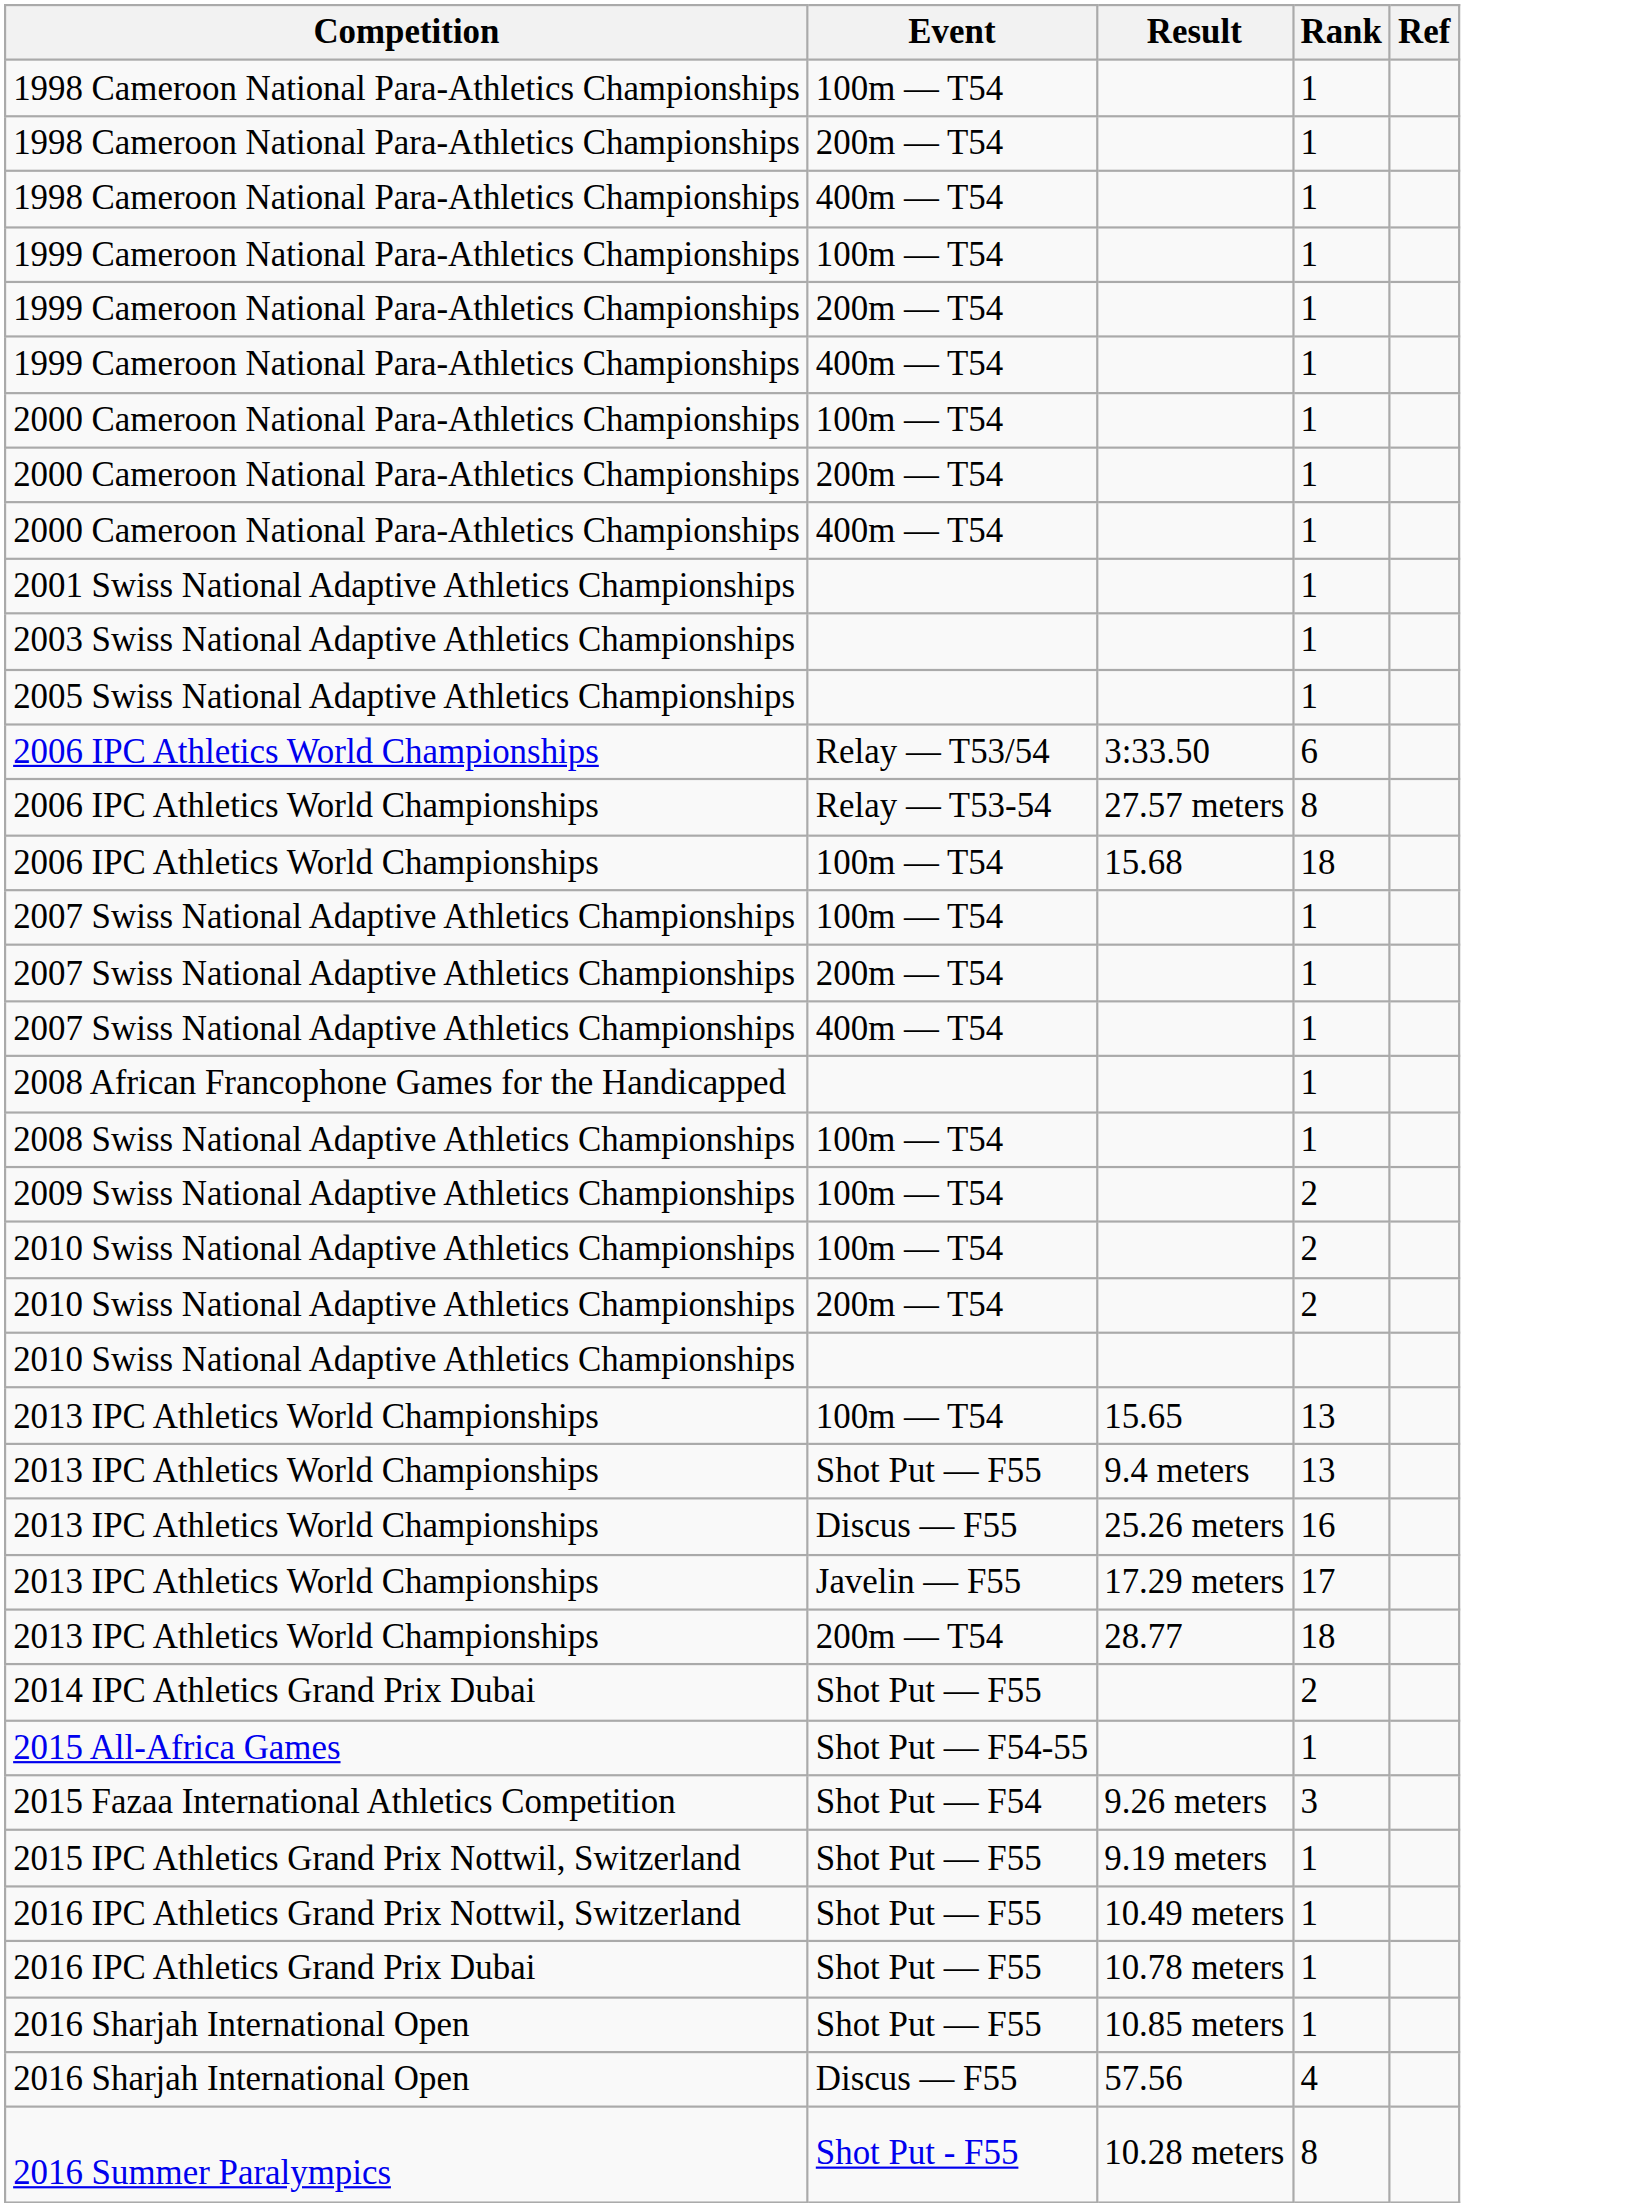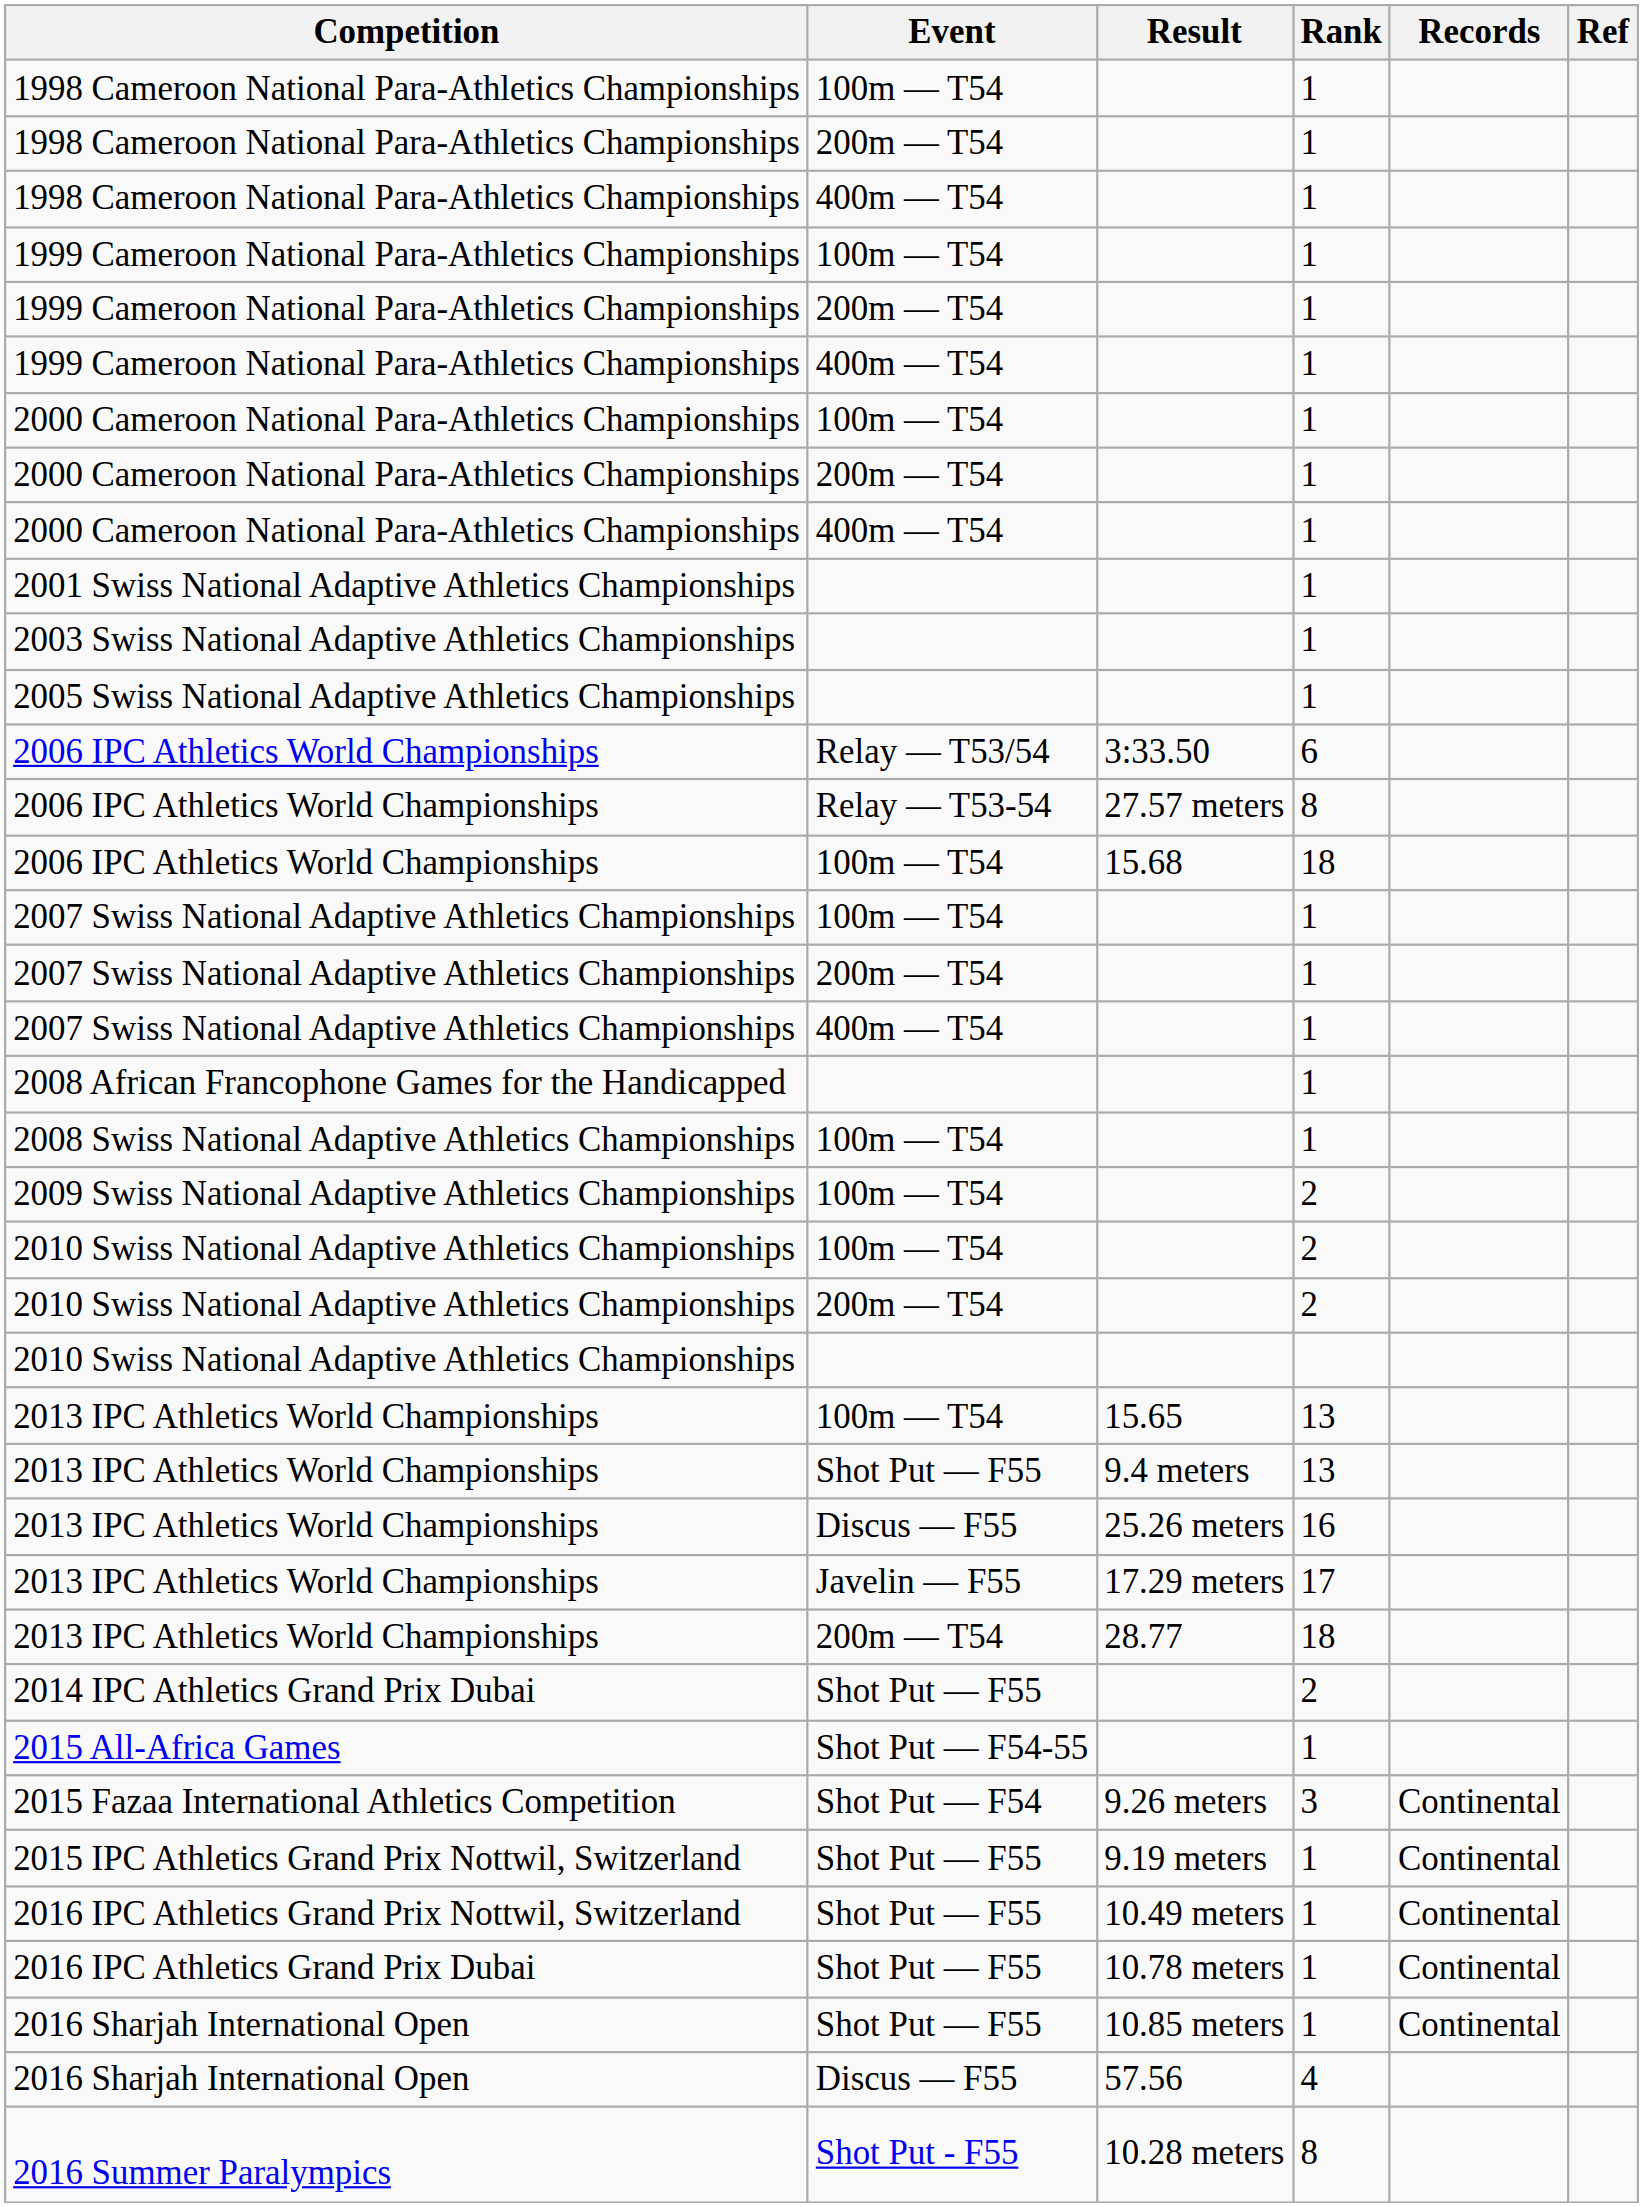 <table class="wikitable">
 <tr>
 <th>Competition</th>
 <th>Event</th>
 <th>Result</th>
 <th>Rank</th>
+<th>Records</th>
 <th>Ref</th>
 </tr>
 <tr>
 <td>1998 Cameroon National Para-Athletics Championships</td>
 <td>100m — T54</td>
 <td></td>
 <td>1</td>
 <td></td>
+<td></td>
 </tr>
 <tr>
 <td>1998 Cameroon National Para-Athletics Championships</td>
 <td>200m — T54</td>
 <td></td>
 <td>1</td>
+<td></td>
 <td></td>
 </tr>
 <tr>
 <td>1998 Cameroon National Para-Athletics Championships</td>
 <td>400m — T54</td>
 <td></td>
 <td>1</td>
 <td></td>
+<td></td>
 </tr>
 <tr>
 <td>1999 Cameroon National Para-Athletics Championships</td>
 <td>100m — T54</td>
 <td></td>
 <td>1</td>
+<td></td>
 <td></td>
 </tr>
 <tr>
 <td>1999 Cameroon National Para-Athletics Championships</td>
 <td>200m — T54</td>
 <td></td>
 <td>1</td>
 <td></td>
+<td></td>
 </tr>
 <tr>
 <td>1999 Cameroon National Para-Athletics Championships</td>
 <td>400m — T54</td>
 <td></td>
 <td>1</td>
+<td></td>
 <td></td>
 </tr>
 <tr>
 <td>2000 Cameroon National Para-Athletics Championships</td>
 <td>100m — T54</td>
 <td></td>
 <td>1</td>
 <td></td>
+<td></td>
 </tr>
 <tr>
 <td>2000 Cameroon National Para-Athletics Championships</td>
 <td>200m — T54</td>
 <td></td>
 <td>1</td>
+<td></td>
 <td></td>
 </tr>
 <tr>
 <td>2000 Cameroon National Para-Athletics Championships</td>
 <td>400m — T54</td>
 <td></td>
 <td>1</td>
 <td></td>
+<td></td>
 </tr>
 <tr>
 <td>2001 Swiss National Adaptive Athletics Championships</td>
 <td></td>
 <td></td>
 <td>1</td>
+<td></td>
 <td></td>
 </tr>
 <tr>
 <td>2003 Swiss National Adaptive Athletics Championships</td>
 <td></td>
 <td></td>
 <td>1</td>
 <td></td>
+<td></td>
 </tr>
 <tr>
 <td>2005 Swiss National Adaptive Athletics Championships</td>
 <td></td>
 <td></td>
 <td>1</td>
+<td></td>
 <td></td>
 </tr>
 <tr>
 <td><a href='#'>2006 IPC Athletics World Championships</a></td>
 <td> Relay — T53/54</td>
 <td>3:33.50</td>
 <td>6</td>
 <td></td>
+<td></td>
 </tr>
 <tr>
 <td>2006 IPC Athletics World Championships</td>
 <td> Relay — T53-54</td>
 <td>27.57 meters</td>
 <td>8</td>
+<td></td>
 <td></td>
 </tr>
 <tr>
 <td>2006 IPC Athletics World Championships</td>
 <td>100m — T54</td>
 <td>15.68</td>
 <td>18</td>
 <td></td>
+<td></td>
 </tr>
 <tr>
 <td>2007 Swiss National Adaptive Athletics Championships</td>
 <td>100m — T54</td>
 <td></td>
 <td>1</td>
+<td></td>
 <td></td>
 </tr>
 <tr>
 <td>2007 Swiss National Adaptive Athletics Championships</td>
 <td>200m — T54</td>
 <td></td>
 <td>1</td>
 <td></td>
+<td></td>
 </tr>
 <tr>
 <td>2007 Swiss National Adaptive Athletics Championships</td>
 <td>400m — T54</td>
 <td></td>
 <td>1</td>
+<td></td>
 <td></td>
 </tr>
 <tr>
 <td>2008 African Francophone Games for the Handicapped</td>
 <td></td>
 <td></td>
 <td>1</td>
 <td></td>
+<td></td>
 </tr>
 <tr>
 <td>2008 Swiss National Adaptive Athletics Championships</td>
 <td>100m — T54</td>
 <td></td>
 <td>1</td>
+<td></td>
 <td></td>
 </tr>
 <tr>
 <td>2009 Swiss National Adaptive Athletics Championships</td>
 <td>100m — T54</td>
 <td></td>
 <td>2</td>
 <td></td>
+<td></td>
 </tr>
 <tr>
 <td>2010 Swiss National Adaptive Athletics Championships</td>
 <td>100m — T54</td>
 <td></td>
 <td>2</td>
+<td></td>
 <td></td>
 </tr>
 <tr>
 <td>2010 Swiss National Adaptive Athletics Championships</td>
 <td>200m — T54</td>
 <td></td>
 <td>2</td>
 <td></td>
+<td></td>
 </tr>
 <tr>
 <td>2010 Swiss National Adaptive Athletics Championships</td>
+<td></td>
 <td></td>
 <td></td>
 <td></td>
 <td></td>
 </tr>
 <tr>
 <td>2013 IPC Athletics World Championships</td>
 <td>100m — T54</td>
 <td>15.65</td>
 <td>13</td>
 <td></td>
+<td></td>
 </tr>
 <tr>
 <td>2013 IPC Athletics World Championships</td>
 <td>Shot Put — F55</td>
 <td>9.4 meters</td>
 <td>13</td>
+<td></td>
 <td></td>
 </tr>
 <tr>
 <td>2013 IPC Athletics World Championships</td>
 <td>Discus — F55</td>
 <td>25.26 meters</td>
 <td>16</td>
 <td></td>
+<td></td>
 </tr>
 <tr>
 <td>2013 IPC Athletics World Championships</td>
 <td>Javelin — F55</td>
 <td>17.29 meters</td>
 <td>17</td>
+<td></td>
 <td></td>
 </tr>
 <tr>
 <td>2013 IPC Athletics World Championships</td>
 <td>200m — T54</td>
 <td>28.77</td>
 <td>18</td>
 <td></td>
+<td></td>
 </tr>
 <tr>
 <td>2014 IPC Athletics Grand Prix Dubai</td>
 <td>Shot Put — F55</td>
 <td></td>
 <td>2</td>
+<td></td>
 <td></td>
 </tr>
 <tr>
 <td><a href='#'>2015 All-Africa Games</a></td>
 <td>Shot Put — F54-55</td>
 <td></td>
 <td>1</td>
 <td></td>
+<td></td>
 </tr>
 <tr>
 <td>2015 Fazaa International Athletics Competition</td>
 <td>Shot Put — F54</td>
 <td>9.26 meters</td>
 <td>3</td>
+<td>Continental</td>
 <td></td>
 </tr>
 <tr>
 <td>2015 IPC Athletics Grand Prix Nottwil, Switzerland</td>
 <td>Shot Put — F55</td>
 <td>9.19 meters</td>
 <td>1</td>
+<td>Continental</td>
 <td></td>
 </tr>
 <tr>
 <td>2016 IPC Athletics Grand Prix Nottwil, Switzerland</td>
 <td>Shot Put — F55</td>
 <td>10.49 meters</td>
 <td>1</td>
+<td>Continental</td>
 <td></td>
 </tr>
 <tr>
 <td>2016 IPC Athletics Grand Prix Dubai</td>
 <td>Shot Put — F55</td>
 <td>10.78 meters</td>
 <td>1</td>
+<td>Continental</td>
 <td></td>
 </tr>
 <tr>
 <td>2016 Sharjah International Open</td>
 <td>Shot Put — F55</td>
 <td>10.85 meters</td>
 <td>1</td>
+<td>Continental</td>
 <td></td>
 </tr>
 <tr>
 <td>2016 Sharjah International Open</td>
 <td>Discus — F55</td>
 <td>57.56</td>
 <td>4</td>
 <td></td>
+<td></td>
 </tr>
 <tr>
 <td><br><a href='#'>2016 Summer Paralympics</a></td>
 <td><a href='#'>Shot Put - F55</a></td>
 <td>10.28 meters</td>
 <td>8</td>
 <td></td>
+<td></td>
 </tr>
 </table>
